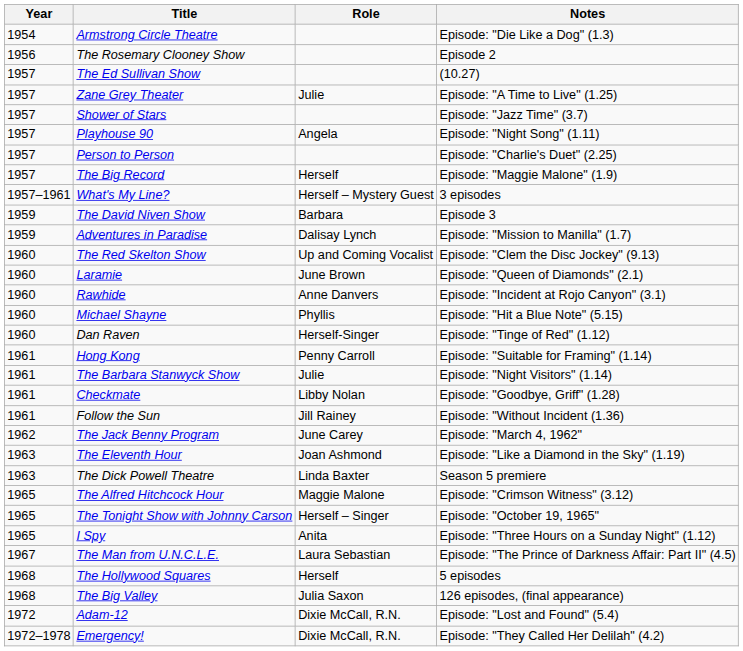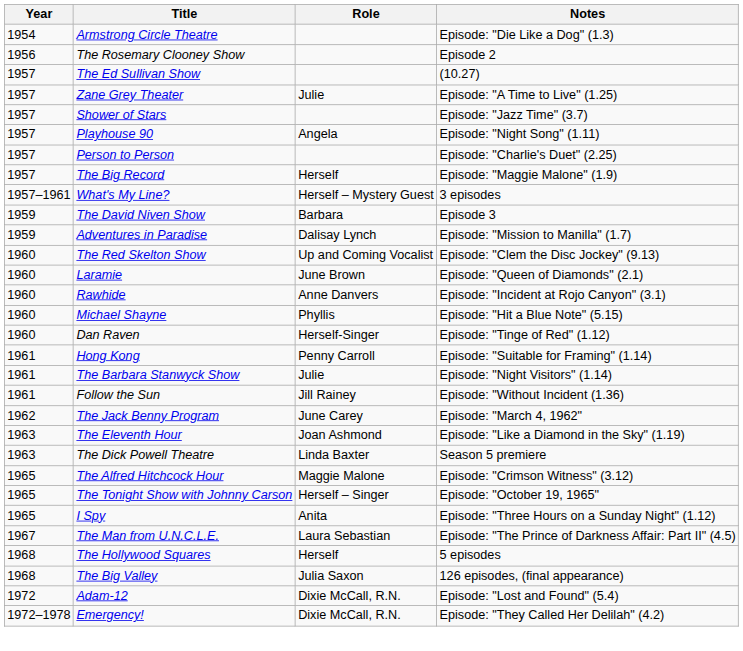 <table class="wikitable sortable">
 <tr>
 <th>Year</th>
 <th>Title</th>
 <th>Role</th>
 <th class="unsortable">Notes</th>
 </tr>
 <tr>
 <td>1954</td>
 <td><em><a href='#'>Armstrong Circle Theatre</a></em></td>
 <td></td>
 <td>Episode: "Die Like a Dog" (1.3)</td>
 </tr>
 <tr>
 <td>1956</td>
 <td><em>The Rosemary Clooney Show</em></td>
 <td></td>
 <td>Episode 2</td>
 </tr>
 <tr>
 <td>1957</td>
 <td><em><a href='#'>The Ed Sullivan Show</a></em></td>
 <td></td>
 <td>(10.27)</td>
 </tr>
 <tr>
 <td>1957</td>
 <td><em><a href='#'>Zane Grey Theater</a></em></td>
 <td>Julie</td>
 <td>Episode: "A Time to Live" (1.25)</td>
 </tr>
 <tr>
 <td>1957</td>
 <td><em><a href='#'>Shower of Stars</a></em></td>
 <td></td>
 <td>Episode: "Jazz Time" (3.7)</td>
 </tr>
 <tr>
 <td>1957</td>
 <td><em><a href='#'>Playhouse 90</a></em></td>
 <td>Angela</td>
 <td>Episode: "Night Song" (1.11)</td>
 </tr>
 <tr>
 <td>1957</td>
 <td><em><a href='#'>Person to Person</a></em></td>
 <td></td>
 <td>Episode: "Charlie's Duet" (2.25)</td>
 </tr>
 <tr>
 <td>1957</td>
 <td><em><a href='#'>The Big Record</a></em></td>
 <td>Herself</td>
 <td>Episode: "Maggie Malone" (1.9)</td>
 </tr>
 <tr>
 <td>1957–1961</td>
 <td><em><a href='#'>What's My Line?</a></em></td>
 <td>Herself – Mystery Guest</td>
 <td>3 episodes</td>
 </tr>
 <tr>
 <td>1959</td>
 <td><em><a href='#'>The David Niven Show</a></em></td>
 <td>Barbara</td>
 <td>Episode 3</td>
 </tr>
 <tr>
 <td>1959</td>
 <td><em><a href='#'>Adventures in Paradise</a></em></td>
 <td>Dalisay Lynch</td>
 <td>Episode: "Mission to Manilla" (1.7)</td>
 </tr>
 <tr>
 <td>1960</td>
 <td><em><a href='#'>The Red Skelton Show</a></em></td>
 <td>Up and Coming Vocalist</td>
 <td>Episode: "Clem the Disc Jockey" (9.13)</td>
 </tr>
 <tr>
 <td>1960</td>
 <td><em><a href='#'>Laramie</a></em></td>
 <td>June Brown</td>
 <td>Episode: "Queen of Diamonds" (2.1)</td>
 </tr>
 <tr>
 <td>1960</td>
 <td><em><a href='#'>Rawhide</a></em></td>
 <td>Anne Danvers</td>
 <td>Episode: "Incident at Rojo Canyon" (3.1)</td>
 </tr>
 <tr>
 <td>1960</td>
 <td><em><a href='#'>Michael Shayne</a></em></td>
 <td>Phyllis</td>
 <td>Episode: "Hit a Blue Note" (5.15)</td>
 </tr>
 <tr>
 <td>1960</td>
 <td><em>Dan Raven</em></td>
 <td>Herself-Singer</td>
 <td>Episode: "Tinge of Red" (1.12)</td>
 </tr>
 <tr>
 <td>1961</td>
 <td><em><a href='#'>Hong Kong</a></em></td>
 <td>Penny Carroll</td>
 <td>Episode: "Suitable for Framing" (1.14)</td>
 </tr>
 <tr>
 <td>1961</td>
 <td><em><a href='#'>The Barbara Stanwyck Show</a></em></td>
 <td>Julie</td>
 <td>Episode: "Night Visitors" (1.14)</td>
 </tr>
 <tr>
 <td>1961</td>
-<td><em><a href='#'>Checkmate</a></em></td>
-<td>Libby Nolan</td>
-<td>Episode: "Goodbye, Griff" (1.28)</td>
-</tr>
-<tr>
-<td>1961</td>
 <td><em>Follow the Sun</em></td>
 <td>Jill Rainey</td>
 <td>Episode: "Without Incident (1.36)</td>
 </tr>
 <tr>
 <td>1962</td>
 <td><em><a href='#'>The Jack Benny Program</a></em></td>
 <td>June Carey</td>
 <td>Episode: "March 4, 1962"</td>
 </tr>
 <tr>
 <td>1963</td>
 <td><em><a href='#'>The Eleventh Hour</a></em></td>
 <td>Joan Ashmond</td>
 <td>Episode: "Like a Diamond in the Sky" (1.19)</td>
 </tr>
 <tr>
 <td>1963</td>
 <td><em>The Dick Powell Theatre</em></td>
 <td>Linda Baxter</td>
 <td>Season 5 premiere</td>
 </tr>
 <tr>
 <td>1965</td>
 <td><em><a href='#'>The Alfred Hitchcock Hour</a></em></td>
 <td>Maggie Malone</td>
 <td>Episode: "Crimson Witness" (3.12)</td>
 </tr>
 <tr>
 <td>1965</td>
 <td><em><a href='#'>The Tonight Show with Johnny Carson</a></em></td>
 <td>Herself – Singer</td>
 <td>Episode: "October 19, 1965"</td>
 </tr>
 <tr>
 <td>1965</td>
 <td><em><a href='#'>I Spy</a></em></td>
 <td>Anita</td>
 <td>Episode: "Three Hours on a Sunday Night" (1.12)</td>
 </tr>
 <tr>
 <td>1967</td>
 <td><em><a href='#'>The Man from U.N.C.L.E.</a></em></td>
 <td>Laura Sebastian</td>
 <td>Episode: "The Prince of Darkness Affair: Part II" (4.5)</td>
 </tr>
 <tr>
 <td>1968</td>
 <td><em><a href='#'>The Hollywood Squares</a></em></td>
 <td>Herself</td>
 <td>5 episodes</td>
 </tr>
 <tr>
 <td>1968</td>
 <td><em><a href='#'>The Big Valley</a></em></td>
 <td>Julia Saxon</td>
 <td>126 episodes, (final appearance)</td>
 </tr>
 <tr>
 <td>1972</td>
 <td><em><a href='#'>Adam-12</a></em></td>
 <td>Dixie McCall, R.N.</td>
 <td>Episode: "Lost and Found" (5.4)</td>
 </tr>
 <tr>
 <td>1972–1978</td>
 <td><em><a href='#'>Emergency!</a></em></td>
 <td>Dixie McCall, R.N.</td>
 <td>Episode: "They Called Her Delilah" (4.2)</td>
 </tr>
 </table>
